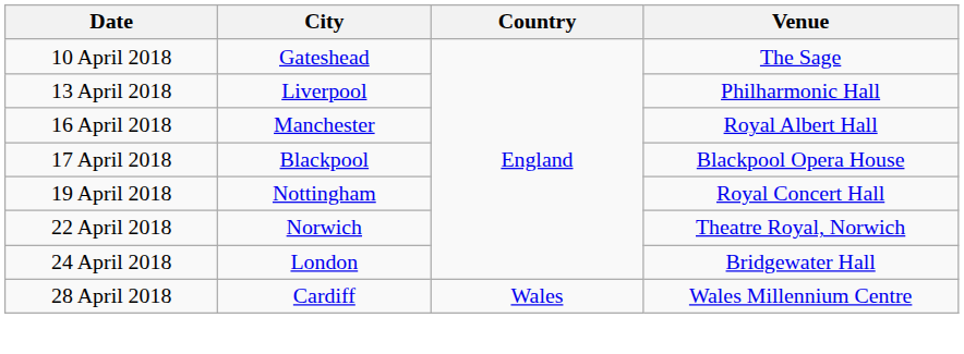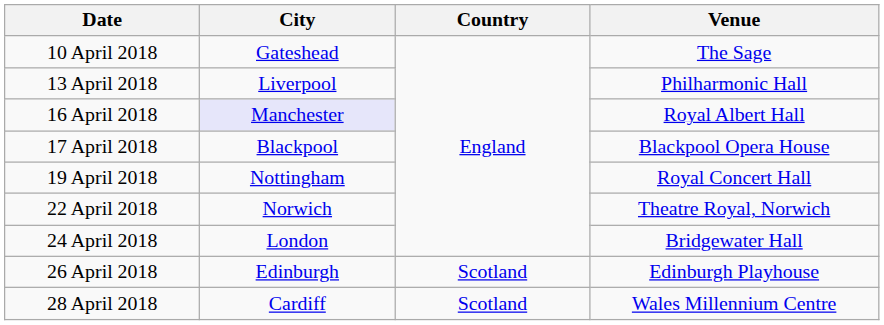 <table class="wikitable" style="text-align:center;">
 <tr>
 <th style="width:150px;">Date</th>
 <th style="width:150px;">City</th>
 <th style="width:150px;">Country</th>
 <th style="width:225px;">Venue</th>
 </tr>
 <tr>
 <td>10 April 2018</td>
 <td><a href='#'>Gateshead</a></td>
 <td rowspan="7"><a href='#'>England</a></td>
 <td><a href='#'>The Sage</a></td>
 </tr>
 <tr>
 <td>13 April 2018</td>
 <td><a href='#'>Liverpool</a></td>
 <td><a href='#'>Philharmonic Hall</a></td>
 </tr>
 <tr>
 <td>16 April 2018</td>
-<td><a href='#'>Manchester</a></td>
+<td style="background: lavender;"><a href='#'>Manchester</a></td>
 <td><a href='#'>Royal Albert Hall</a></td>
 </tr>
 <tr>
 <td>17 April 2018</td>
 <td><a href='#'>Blackpool</a></td>
 <td><a href='#'>Blackpool Opera House</a></td>
 </tr>
 <tr>
 <td>19 April 2018</td>
 <td><a href='#'>Nottingham</a></td>
 <td><a href='#'>Royal Concert Hall</a></td>
 </tr>
 <tr>
 <td>22 April 2018</td>
 <td><a href='#'>Norwich</a></td>
 <td><a href='#'>Theatre Royal, Norwich</a></td>
 </tr>
 <tr>
 <td>24 April 2018</td>
 <td><a href='#'>London</a></td>
 <td><a href='#'>Bridgewater Hall</a></td>
 </tr>
 <tr>
+<td>26 April 2018</td>
+<td><a href='#'>Edinburgh</a></td>
+<td><a href='#'>Scotland</a></td>
+<td><a href='#'>Edinburgh Playhouse</a></td>
+</tr>
+<tr>
 <td>28 April 2018</td>
 <td><a href='#'>Cardiff</a></td>
-<td><a href='#'>Wales</a></td>
+<td><a href='#'>Scotland</a></td>
 <td><a href='#'>Wales Millennium Centre</a></td>
 </tr>
 </table>
